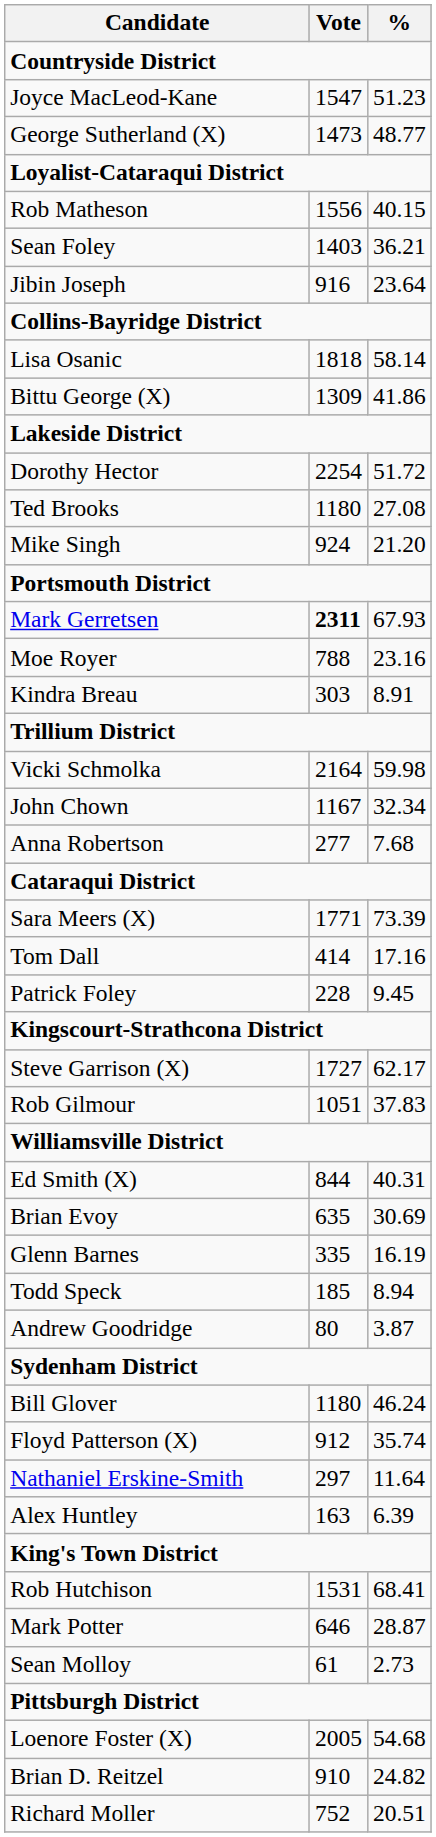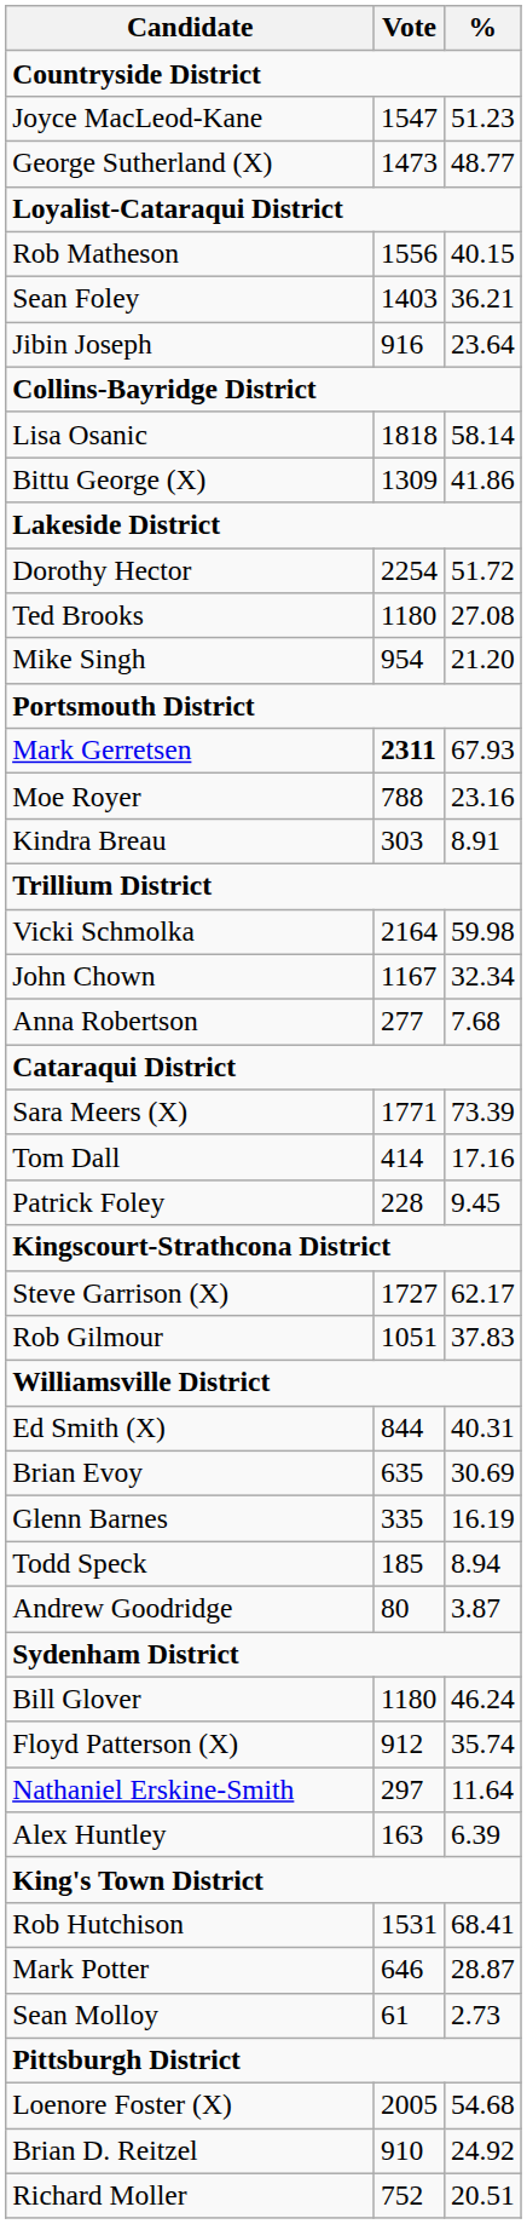 <table class="wikitable">
 <tr>
 <th bgcolor="#DDDDFF" width="200px">Candidate</th>
 <th bgcolor="#DDDDFF">Vote</th>
 <th bgcolor="#DDDDFF">%</th>
 </tr>
 <tr>
 <td colspan="4"><strong>Countryside District</strong></td>
 </tr>
 <tr>
 <td>Joyce MacLeod-Kane</td>
 <td>1547</td>
 <td>51.23</td>
 </tr>
 <tr>
 <td>George Sutherland (X)</td>
 <td>1473</td>
 <td>48.77</td>
 </tr>
 <tr>
 <td colspan="4"><strong>Loyalist-Cataraqui District</strong></td>
 </tr>
 <tr>
 <td>Rob Matheson</td>
 <td>1556</td>
 <td>40.15</td>
 </tr>
 <tr>
 <td>Sean Foley</td>
 <td>1403</td>
 <td>36.21</td>
 </tr>
 <tr>
 <td>Jibin Joseph</td>
 <td>916</td>
 <td>23.64</td>
 </tr>
 <tr>
 <td colspan="4"><strong>Collins-Bayridge District</strong></td>
 </tr>
 <tr>
 <td>Lisa Osanic</td>
 <td>1818</td>
 <td>58.14</td>
 </tr>
 <tr>
 <td>Bittu George (X)</td>
 <td>1309</td>
 <td>41.86</td>
 </tr>
 <tr>
 <td colspan="4"><strong>Lakeside District</strong></td>
 </tr>
 <tr>
 <td>Dorothy Hector</td>
 <td>2254</td>
 <td>51.72</td>
 </tr>
 <tr>
 <td>Ted Brooks</td>
 <td>1180</td>
 <td>27.08</td>
 </tr>
 <tr>
 <td>Mike Singh</td>
-<td>924</td>
+<td>954</td>
 <td>21.20</td>
 </tr>
 <tr>
 <td colspan="4"><strong>Portsmouth District</strong></td>
 </tr>
 <tr>
 <td><a href='#'>Mark Gerretsen</a></td>
 <td><strong>2311</strong></td>
 <td>67.93</td>
 </tr>
 <tr>
 <td>Moe Royer</td>
 <td>788</td>
 <td>23.16</td>
 </tr>
 <tr>
 <td>Kindra Breau</td>
 <td>303</td>
 <td>8.91</td>
 </tr>
 <tr>
 <td colspan="4"><strong>Trillium District</strong></td>
 </tr>
 <tr>
 <td>Vicki Schmolka</td>
 <td>2164</td>
 <td>59.98</td>
 </tr>
 <tr>
 <td>John Chown</td>
 <td>1167</td>
 <td>32.34</td>
 </tr>
 <tr>
 <td>Anna Robertson</td>
 <td>277</td>
 <td>7.68</td>
 </tr>
 <tr>
 <td colspan="4"><strong>Cataraqui District</strong></td>
 </tr>
 <tr>
 <td>Sara Meers (X)</td>
 <td>1771</td>
 <td>73.39</td>
 </tr>
 <tr>
 <td>Tom Dall</td>
 <td>414</td>
 <td>17.16</td>
 </tr>
 <tr>
 <td>Patrick Foley</td>
 <td>228</td>
 <td>9.45</td>
 </tr>
 <tr>
 <td colspan="4"><strong>Kingscourt-Strathcona District</strong></td>
 </tr>
 <tr>
 <td>Steve Garrison (X)</td>
 <td>1727</td>
 <td>62.17</td>
 </tr>
 <tr>
 <td>Rob Gilmour</td>
 <td>1051</td>
 <td>37.83</td>
 </tr>
 <tr>
 <td colspan="4"><strong>Williamsville District</strong></td>
 </tr>
 <tr>
 <td>Ed Smith (X)</td>
 <td>844</td>
 <td>40.31</td>
 </tr>
 <tr>
 <td>Brian Evoy</td>
 <td>635</td>
 <td>30.69</td>
 </tr>
 <tr>
 <td>Glenn Barnes</td>
 <td>335</td>
 <td>16.19</td>
 </tr>
 <tr>
 <td>Todd Speck</td>
 <td>185</td>
 <td>8.94</td>
 </tr>
 <tr>
 <td>Andrew Goodridge</td>
 <td>80</td>
 <td>3.87</td>
 </tr>
 <tr>
 <td colspan="4"><strong>Sydenham District</strong></td>
 </tr>
 <tr>
 <td>Bill Glover</td>
 <td>1180</td>
 <td>46.24</td>
 </tr>
 <tr>
 <td>Floyd Patterson (X)</td>
 <td>912</td>
 <td>35.74</td>
 </tr>
 <tr>
 <td><a href='#'>Nathaniel Erskine-Smith</a></td>
 <td>297</td>
 <td>11.64</td>
 </tr>
 <tr>
 <td>Alex Huntley</td>
 <td>163</td>
 <td>6.39</td>
 </tr>
 <tr>
 <td colspan="4"><strong>King's Town District</strong></td>
 </tr>
 <tr>
 <td>Rob Hutchison</td>
 <td>1531</td>
 <td>68.41</td>
 </tr>
 <tr>
 <td>Mark Potter</td>
 <td>646</td>
 <td>28.87</td>
 </tr>
 <tr>
 <td>Sean Molloy</td>
 <td>61</td>
 <td>2.73</td>
 </tr>
 <tr>
 <td colspan="4"><strong>Pittsburgh District</strong></td>
 </tr>
 <tr>
 <td>Loenore Foster (X)</td>
 <td>2005</td>
 <td>54.68</td>
 </tr>
 <tr>
 <td>Brian D. Reitzel</td>
 <td>910</td>
-<td>24.82</td>
+<td>24.92</td>
 </tr>
 <tr>
 <td>Richard Moller</td>
 <td>752</td>
 <td>20.51</td>
 </tr>
 </table>
